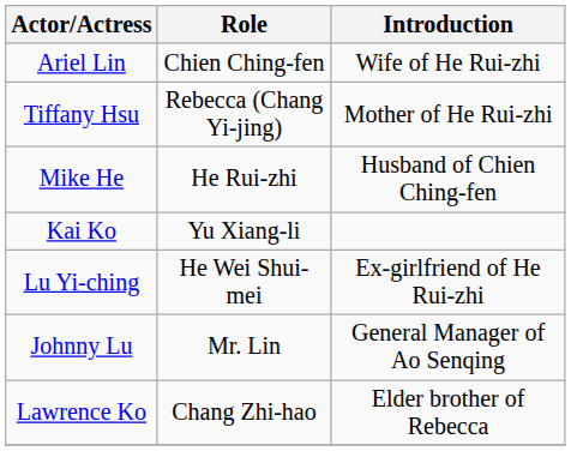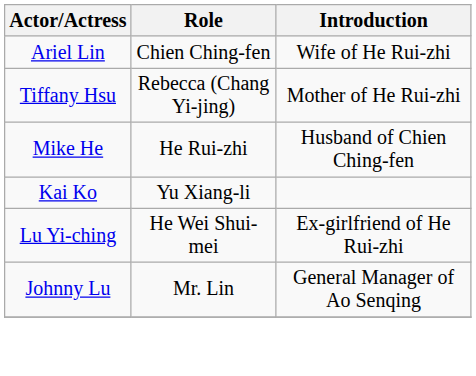 <table class="wikitable" width="60%" style="text-align:center">
 <tr>
 <th>Actor/Actress</th>
 <th>Role</th>
 <th>Introduction</th>
 </tr>
 <tr>
 <td><a href='#'>Ariel Lin</a></td>
 <td>Chien Ching-fen</td>
 <td>Wife of He Rui-zhi</td>
 </tr>
 <tr>
 <td><a href='#'>Tiffany Hsu</a></td>
 <td>Rebecca (Chang Yi-jing)<br></td>
 <td>Mother of He Rui-zhi</td>
 </tr>
 <tr>
 <td><a href='#'>Mike He</a></td>
 <td>He Rui-zhi</td>
 <td>Husband of Chien Ching-fen</td>
 </tr>
 <tr>
 <td><a href='#'>Kai Ko</a></td>
 <td>Yu Xiang-li</td>
 <td></td>
 </tr>
 <tr>
 <td><a href='#'>Lu Yi-ching</a></td>
 <td>He Wei Shui-mei</td>
 <td>Ex-girlfriend of He Rui-zhi</td>
 </tr>
 <tr>
 <td><a href='#'>Johnny Lu</a></td>
 <td>Mr. Lin</td>
 <td>General Manager of Ao Senqing</td>
 </tr>
 <tr>
-<td><a href='#'>Lawrence Ko</a></td>
-<td>Chang Zhi-hao</td>
-<td>Elder brother of Rebecca</td>
-</tr>
-<tr>
 </tr>
 </table>
